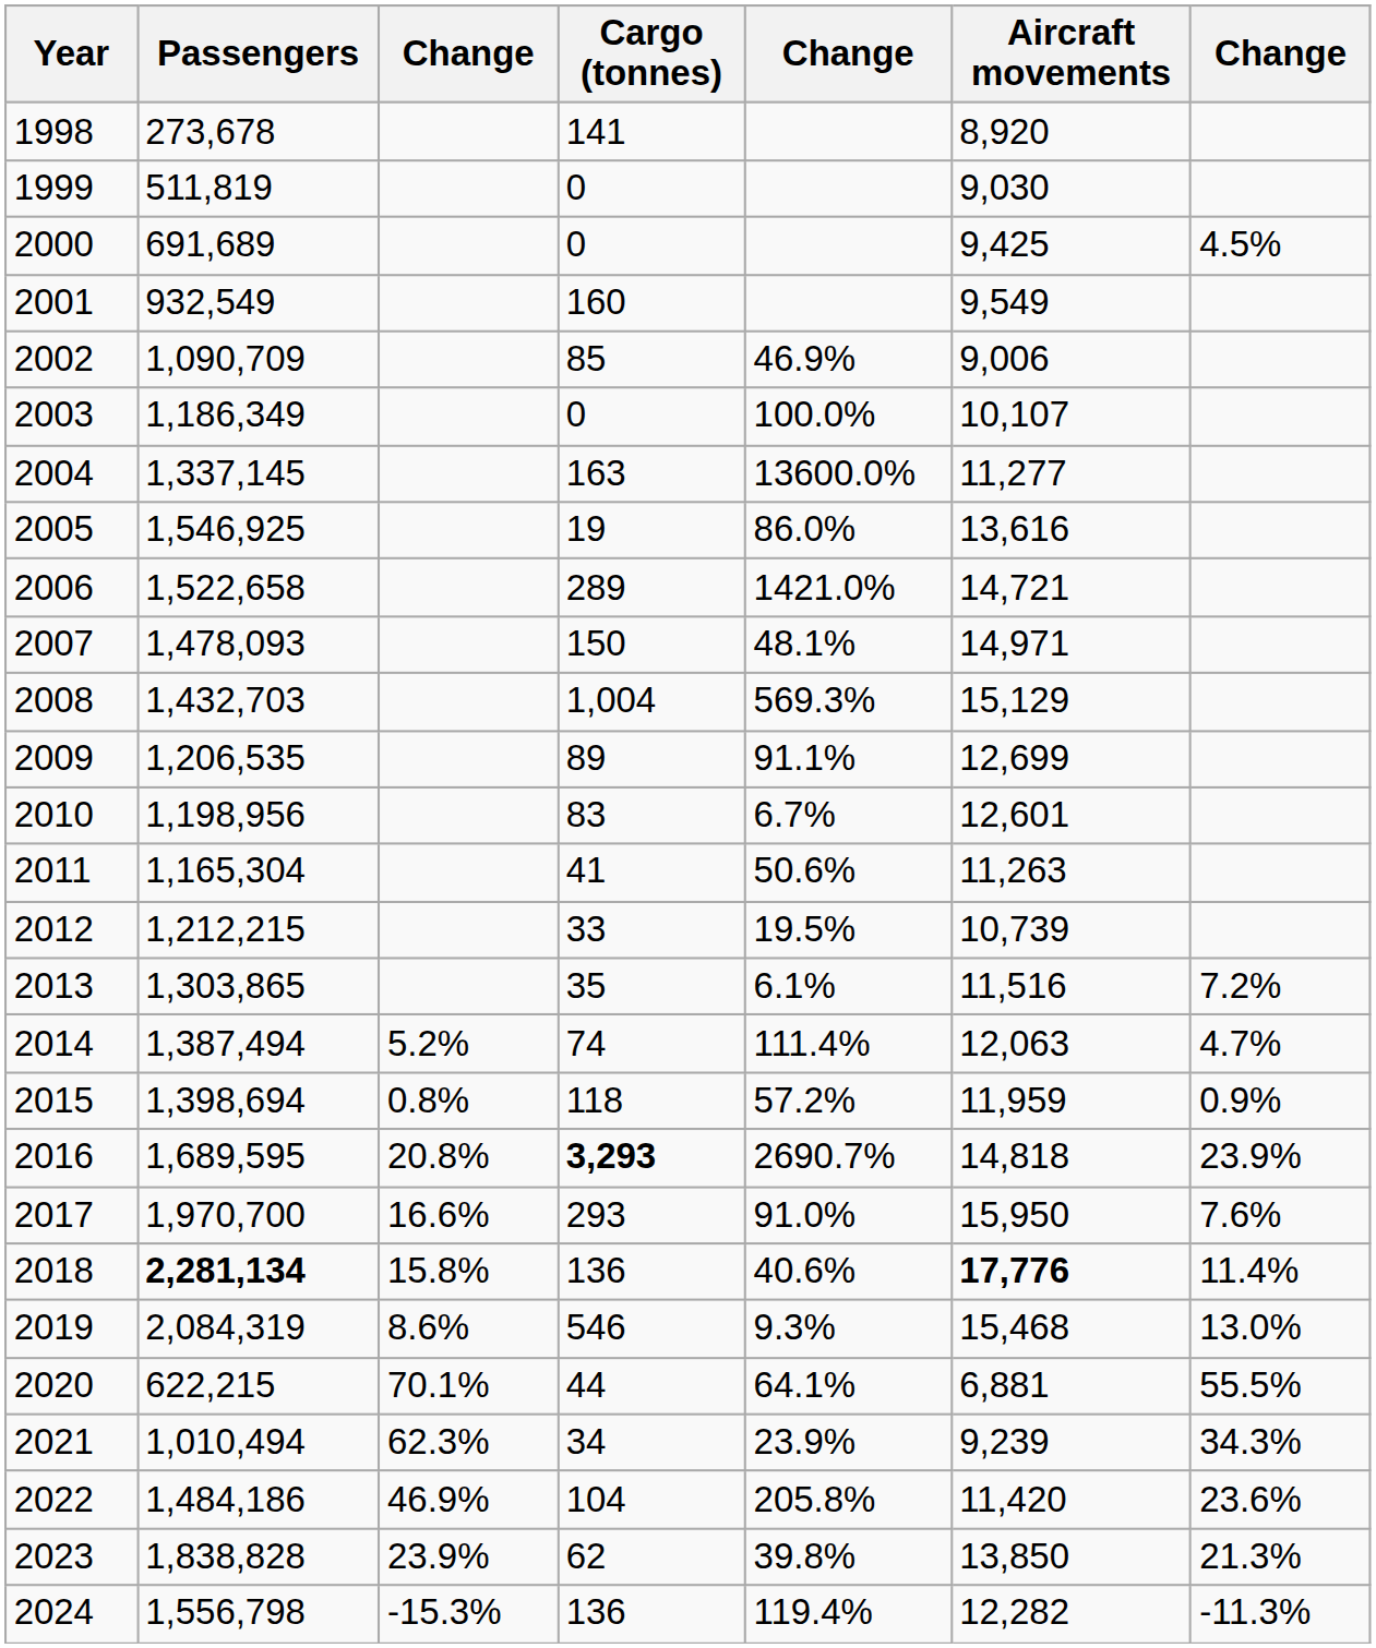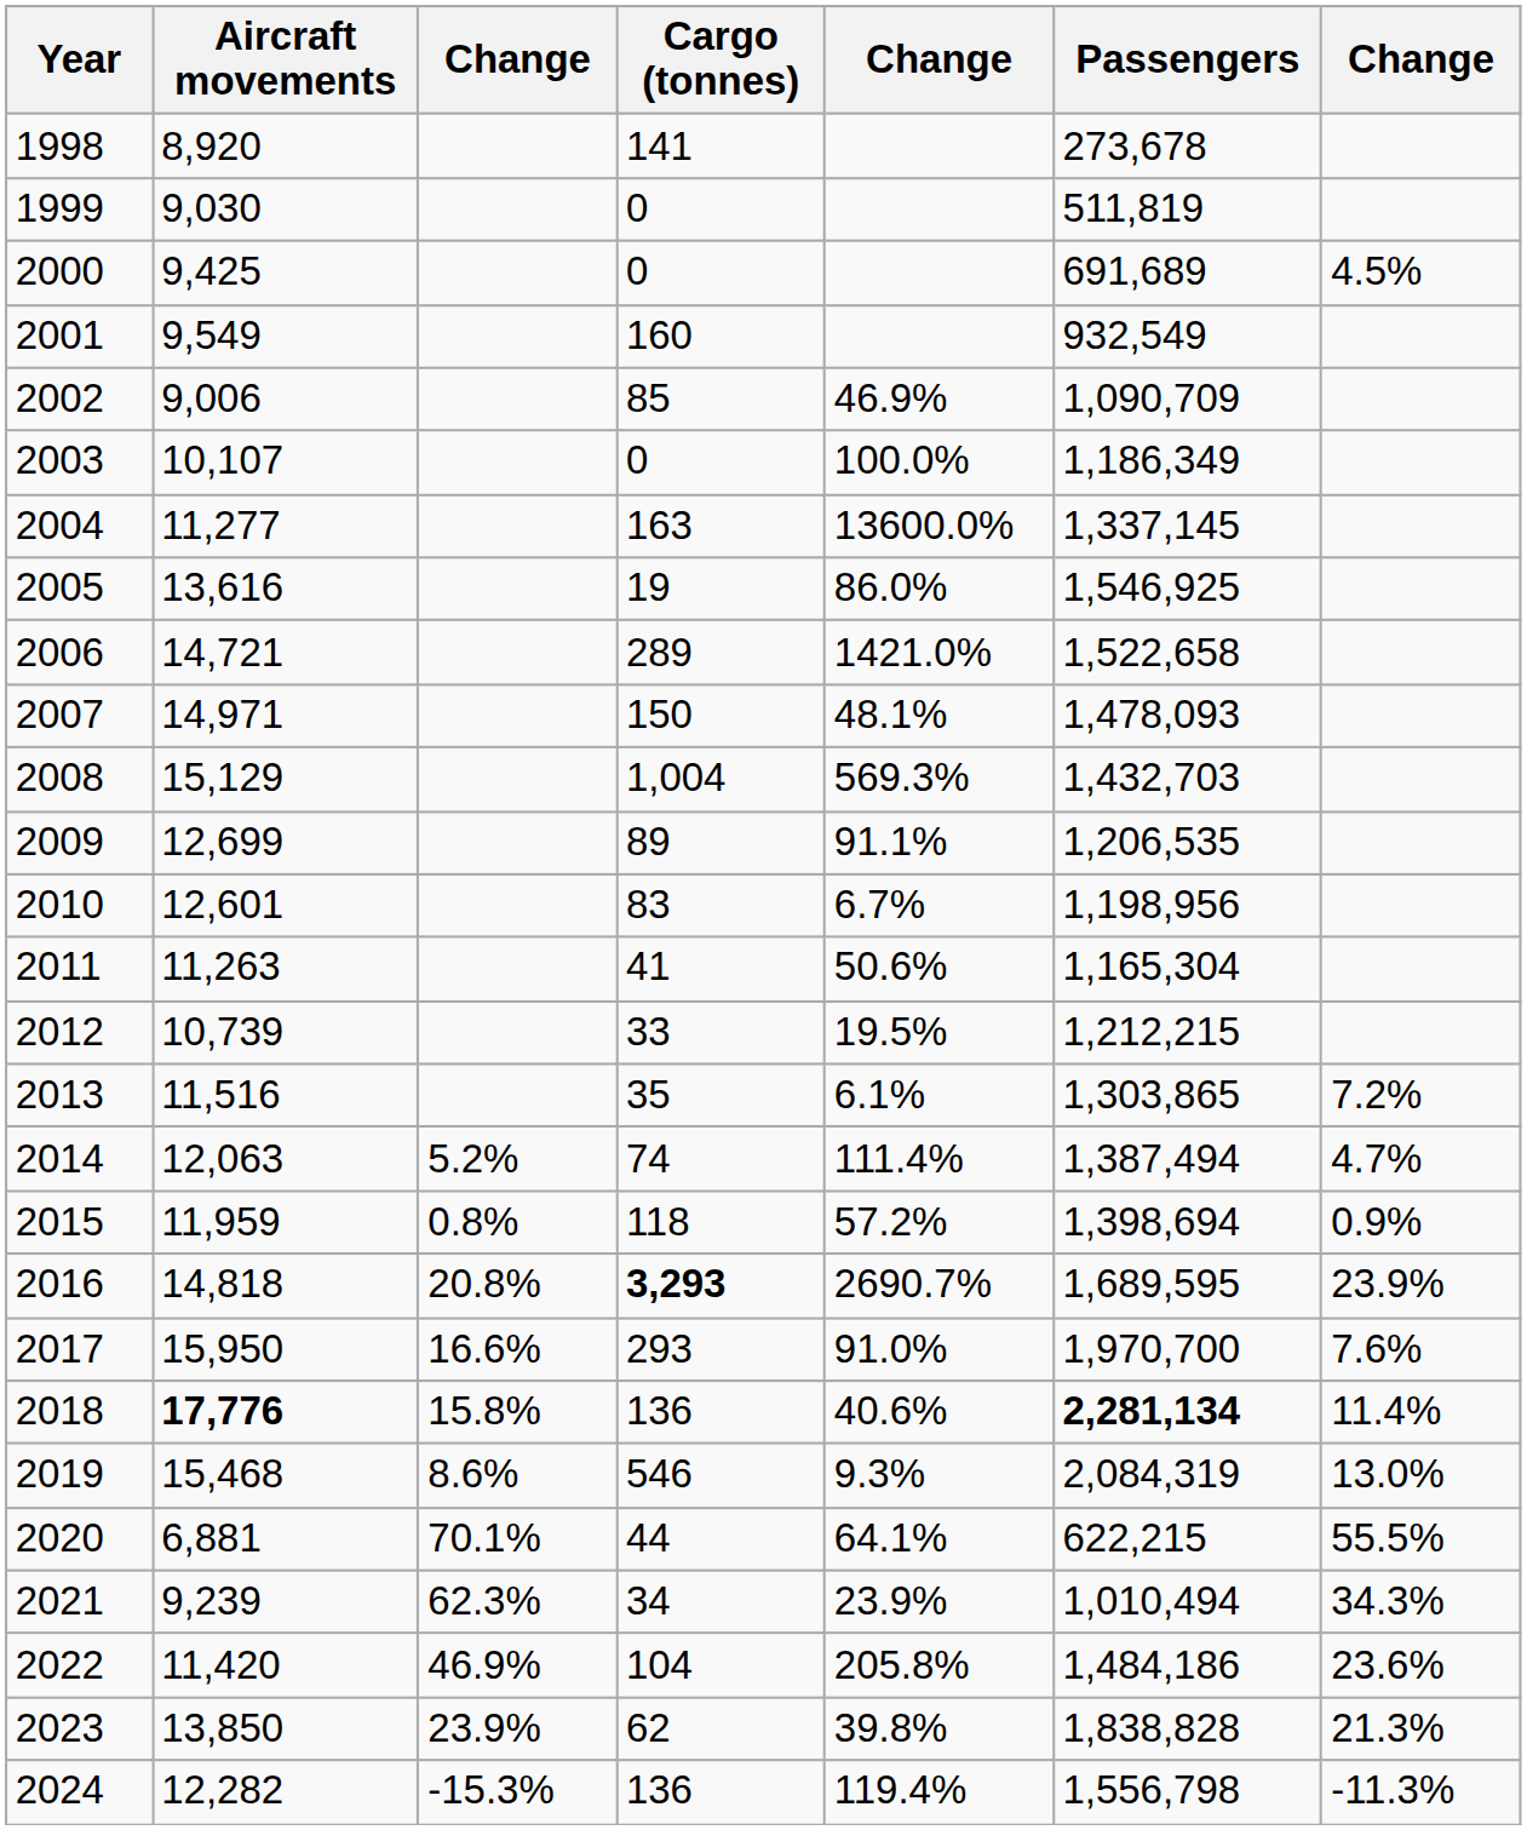 <table class="wikitable sortable sticky-header" border="1" cellpadding="3" style="border-collapse:collapse">
 <tr style="background:lightgrey;">
 <th style="width:200px;">Year</th>
-<th style="width:200px;">Passengers</th>
+<th style="width:200px;">Aircraft movements</th>
 <th style="width:200px;">Change</th>
 <th style="width:200px;">Cargo (tonnes)</th>
 <th style="width:200px;">Change</th>
-<th style="width:200px;">Aircraft movements</th>
+<th style="width:200px;">Passengers</th>
 <th style="width:200px;">Change</th>
 </tr>
 <tr>
 <td>1998</td>
-<td>273,678</td>
+<td>8,920</td>
 <td></td>
 <td>141</td>
 <td></td>
-<td>8,920</td>
+<td>273,678</td>
 <td></td>
 </tr>
 <tr>
 <td>1999</td>
-<td>511,819</td>
+<td>9,030</td>
 <td></td>
 <td>0</td>
 <td></td>
-<td>9,030</td>
+<td>511,819</td>
 <td></td>
 </tr>
 <tr>
 <td>2000</td>
-<td>691,689</td>
+<td>9,425</td>
 <td></td>
 <td>0</td>
 <td></td>
-<td>9,425</td>
+<td>691,689</td>
 <td>4.5%</td>
 </tr>
 <tr>
 <td>2001</td>
-<td>932,549</td>
+<td>9,549</td>
 <td></td>
 <td>160</td>
 <td></td>
-<td>9,549</td>
+<td>932,549</td>
 <td></td>
 </tr>
 <tr>
 <td>2002</td>
-<td>1,090,709</td>
+<td>9,006</td>
 <td></td>
 <td>85</td>
 <td>46.9%</td>
-<td>9,006</td>
+<td>1,090,709</td>
 <td></td>
 </tr>
 <tr>
 <td>2003</td>
-<td>1,186,349</td>
+<td>10,107</td>
 <td></td>
 <td>0</td>
 <td>100.0%</td>
-<td>10,107</td>
+<td>1,186,349</td>
 <td></td>
 </tr>
 <tr>
 <td>2004</td>
-<td>1,337,145</td>
+<td>11,277</td>
 <td></td>
 <td>163</td>
 <td>13600.0%</td>
-<td>11,277</td>
+<td>1,337,145</td>
 <td></td>
 </tr>
 <tr>
 <td>2005</td>
-<td>1,546,925</td>
+<td>13,616</td>
 <td></td>
 <td>19</td>
 <td>86.0%</td>
-<td>13,616</td>
+<td>1,546,925</td>
 <td></td>
 </tr>
 <tr>
 <td>2006</td>
-<td>1,522,658</td>
+<td>14,721</td>
 <td></td>
 <td>289</td>
 <td>1421.0%</td>
-<td>14,721</td>
+<td>1,522,658</td>
 <td></td>
 </tr>
 <tr>
 <td>2007</td>
-<td>1,478,093</td>
+<td>14,971</td>
 <td></td>
 <td>150</td>
 <td>48.1%</td>
-<td>14,971</td>
+<td>1,478,093</td>
 <td></td>
 </tr>
 <tr>
 <td>2008</td>
-<td>1,432,703</td>
+<td>15,129</td>
 <td></td>
 <td>1,004</td>
 <td>569.3%</td>
-<td>15,129</td>
+<td>1,432,703</td>
 <td></td>
 </tr>
 <tr>
 <td>2009</td>
-<td>1,206,535</td>
+<td>12,699</td>
 <td></td>
 <td>89</td>
 <td>91.1%</td>
-<td>12,699</td>
+<td>1,206,535</td>
 <td></td>
 </tr>
 <tr>
 <td>2010</td>
-<td>1,198,956</td>
+<td>12,601</td>
 <td></td>
 <td>83</td>
 <td>6.7%</td>
-<td>12,601</td>
+<td>1,198,956</td>
 <td></td>
 </tr>
 <tr>
 <td>2011</td>
-<td>1,165,304</td>
+<td>11,263</td>
 <td></td>
 <td>41</td>
 <td>50.6%</td>
-<td>11,263</td>
+<td>1,165,304</td>
 <td></td>
 </tr>
 <tr>
 <td>2012</td>
-<td>1,212,215</td>
+<td>10,739</td>
 <td></td>
 <td>33</td>
 <td>19.5%</td>
-<td>10,739</td>
+<td>1,212,215</td>
 <td></td>
 </tr>
 <tr>
 <td>2013</td>
-<td>1,303,865</td>
+<td>11,516</td>
 <td></td>
 <td>35</td>
 <td>6.1%</td>
-<td>11,516</td>
+<td>1,303,865</td>
 <td>7.2%</td>
 </tr>
 <tr>
 <td>2014</td>
-<td>1,387,494</td>
+<td>12,063</td>
 <td>5.2%</td>
 <td>74</td>
 <td>111.4%</td>
-<td>12,063</td>
+<td>1,387,494</td>
 <td>4.7%</td>
 </tr>
 <tr>
 <td>2015</td>
-<td>1,398,694</td>
+<td>11,959</td>
 <td>0.8%</td>
 <td>118</td>
 <td>57.2%</td>
-<td>11,959</td>
+<td>1,398,694</td>
 <td>0.9%</td>
 </tr>
 <tr>
 <td>2016</td>
-<td>1,689,595</td>
+<td>14,818</td>
 <td>20.8%</td>
 <td><strong>3,293</strong></td>
 <td>2690.7%</td>
-<td>14,818</td>
+<td>1,689,595</td>
 <td>23.9%</td>
 </tr>
 <tr>
 <td>2017</td>
-<td>1,970,700</td>
+<td>15,950</td>
 <td>16.6%</td>
 <td>293</td>
 <td>91.0%</td>
-<td>15,950</td>
+<td>1,970,700</td>
 <td>7.6%</td>
 </tr>
 <tr>
 <td>2018</td>
-<td><strong>2,281,134</strong></td>
+<td><strong>17,776</strong></td>
 <td>15.8%</td>
 <td>136</td>
 <td>40.6%</td>
-<td><strong>17,776</strong></td>
+<td><strong>2,281,134</strong></td>
 <td>11.4%</td>
 </tr>
 <tr>
 <td>2019</td>
-<td>2,084,319</td>
+<td>15,468</td>
 <td>8.6%</td>
 <td>546</td>
 <td>9.3%</td>
-<td>15,468</td>
+<td>2,084,319</td>
 <td>13.0%</td>
 </tr>
 <tr>
 <td>2020</td>
-<td>622,215</td>
+<td>6,881</td>
 <td>70.1%</td>
 <td>44</td>
 <td>64.1%</td>
-<td>6,881</td>
+<td>622,215</td>
 <td>55.5%</td>
 </tr>
 <tr>
 <td>2021</td>
-<td>1,010,494</td>
+<td>9,239</td>
 <td>62.3%</td>
 <td>34</td>
 <td>23.9%</td>
-<td>9,239</td>
+<td>1,010,494</td>
 <td>34.3%</td>
 </tr>
 <tr>
 <td>2022</td>
-<td>1,484,186</td>
+<td>11,420</td>
 <td>46.9%</td>
 <td>104</td>
 <td>205.8%</td>
-<td>11,420</td>
+<td>1,484,186</td>
 <td>23.6%</td>
 </tr>
 <tr>
 <td>2023</td>
-<td>1,838,828</td>
+<td>13,850</td>
 <td>23.9%</td>
 <td>62</td>
 <td>39.8%</td>
-<td>13,850</td>
+<td>1,838,828</td>
 <td>21.3%</td>
 </tr>
 <tr>
 <td>2024</td>
-<td>1,556,798</td>
+<td>12,282</td>
 <td>-15.3%</td>
 <td>136</td>
 <td>119.4%</td>
-<td>12,282</td>
+<td>1,556,798</td>
 <td>-11.3%</td>
 </tr>
 </table>
